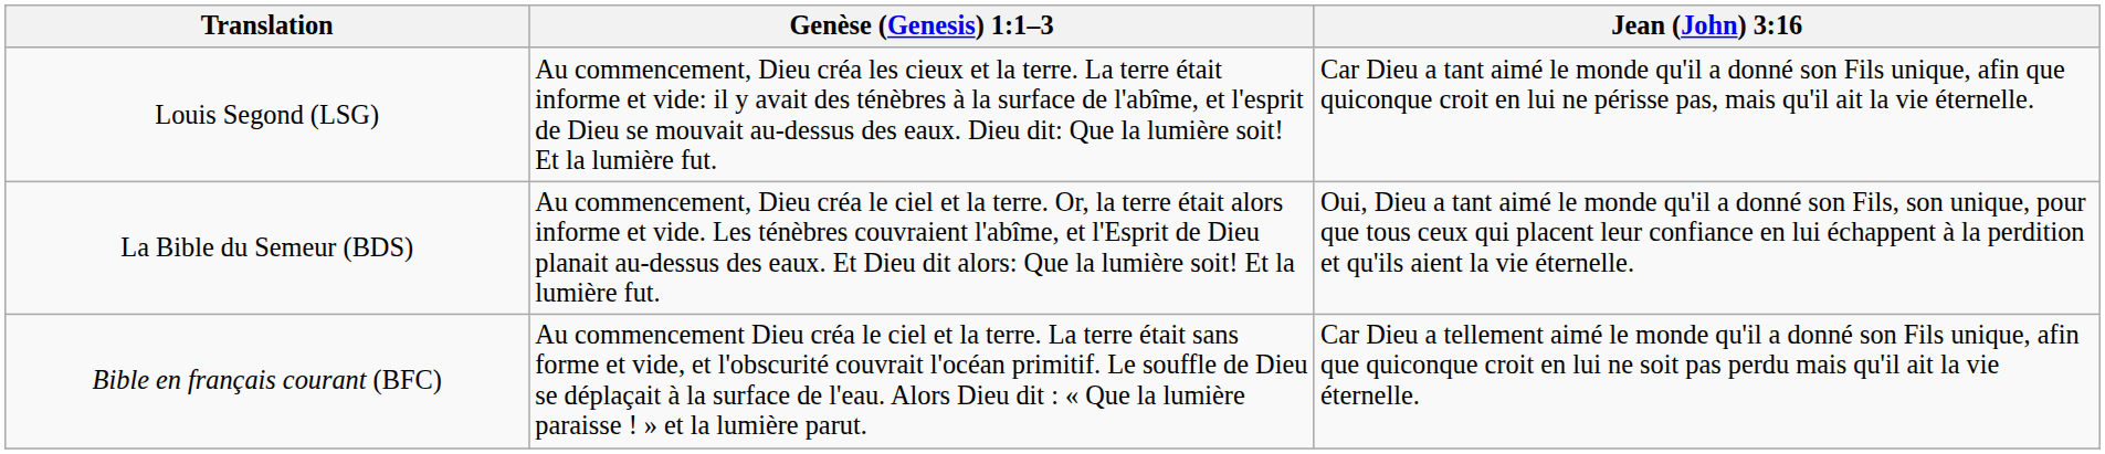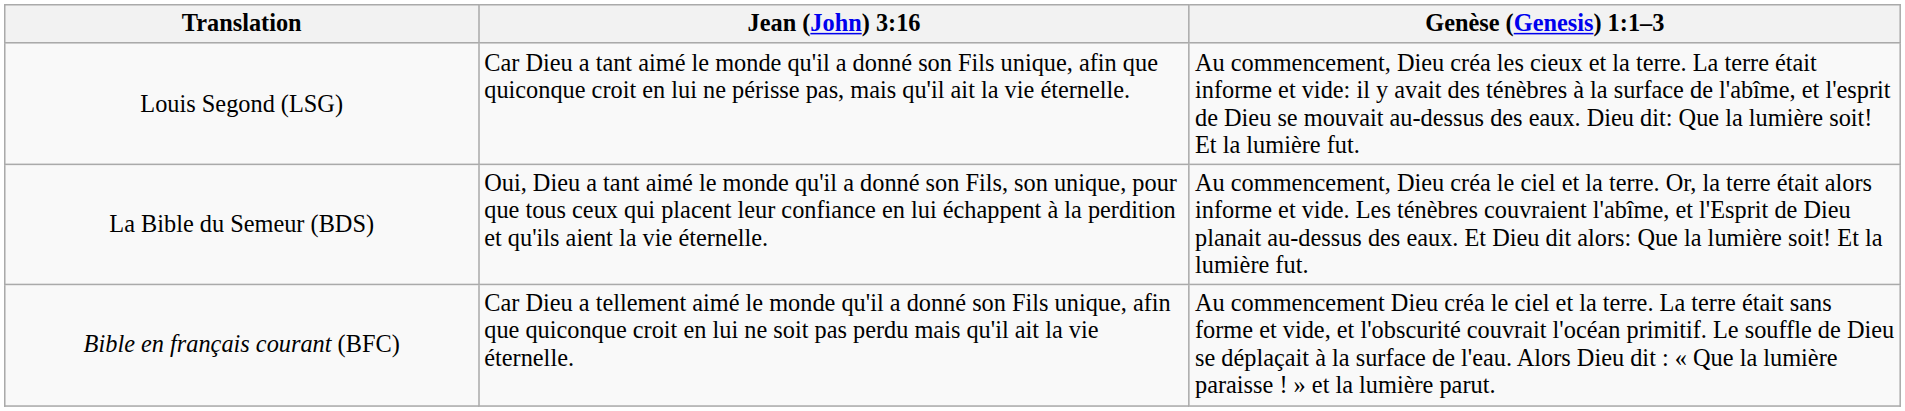 <table class="wikitable">
 <tr>
 <th style="text-align:center; width:25%;">Translation</th>
+<th style="width:37.5%;">Jean (<a href='#'>John</a>) 3:16</th>
 <th style="width:37.5%;">Genèse (<a href='#'>Genesis</a>) 1:1–3</th>
-<th style="width:37.5%;">Jean (<a href='#'>John</a>) 3:16</th>
 </tr>
 <tr>
 <td style="text-align:center;">Louis Segond (LSG)</td>
+<td valign="top">Car Dieu a tant aimé le monde qu'il a donné son Fils unique, afin que quiconque croit en lui ne périsse pas, mais qu'il ait la vie éternelle.</td>
 <td>Au commencement, Dieu créa les cieux et la terre. La terre était informe et vide: il y avait des ténèbres à la surface de l'abîme, et l'esprit de Dieu se mouvait au-dessus des eaux. Dieu dit: Que la lumière soit! Et la lumière fut.</td>
-<td valign="top">Car Dieu a tant aimé le monde qu'il a donné son Fils unique, afin que quiconque croit en lui ne périsse pas, mais qu'il ait la vie éternelle.</td>
 </tr>
 <tr>
 <td style="text-align:center;">La Bible du Semeur (BDS)</td>
+<td valign="top">Oui, Dieu a tant aimé le monde qu'il a donné son Fils, son unique, pour que tous ceux qui placent leur confiance en lui échappent à la perdition et qu'ils aient la vie éternelle.</td>
 <td>Au commencement, Dieu créa le ciel et la terre. Or, la terre était alors informe et vide. Les ténèbres couvraient l'abîme, et l'Esprit de Dieu planait au-dessus des eaux. Et Dieu dit alors: Que la lumière soit! Et la lumière fut.</td>
-<td valign="top">Oui, Dieu a tant aimé le monde qu'il a donné son Fils, son unique, pour que tous ceux qui placent leur confiance en lui échappent à la perdition et qu'ils aient la vie éternelle.</td>
 </tr>
 <tr>
 <td style="text-align:center;"><em>Bible en français courant</em> (BFC)</td>
+<td valign="top">Car Dieu a tellement aimé le monde qu'il a donné son Fils unique, afin que quiconque croit en lui ne soit pas perdu mais qu'il ait la vie éternelle.</td>
 <td>Au commencement Dieu créa le ciel et la terre. La terre était sans forme et vide, et l'obscurité couvrait l'océan primitif. Le souffle de Dieu se déplaçait à la surface de l'eau. Alors Dieu dit : « Que la lumière paraisse ! » et la lumière parut.</td>
-<td valign="top">Car Dieu a tellement aimé le monde qu'il a donné son Fils unique, afin que quiconque croit en lui ne soit pas perdu mais qu'il ait la vie éternelle.</td>
 </tr>
 </table>
